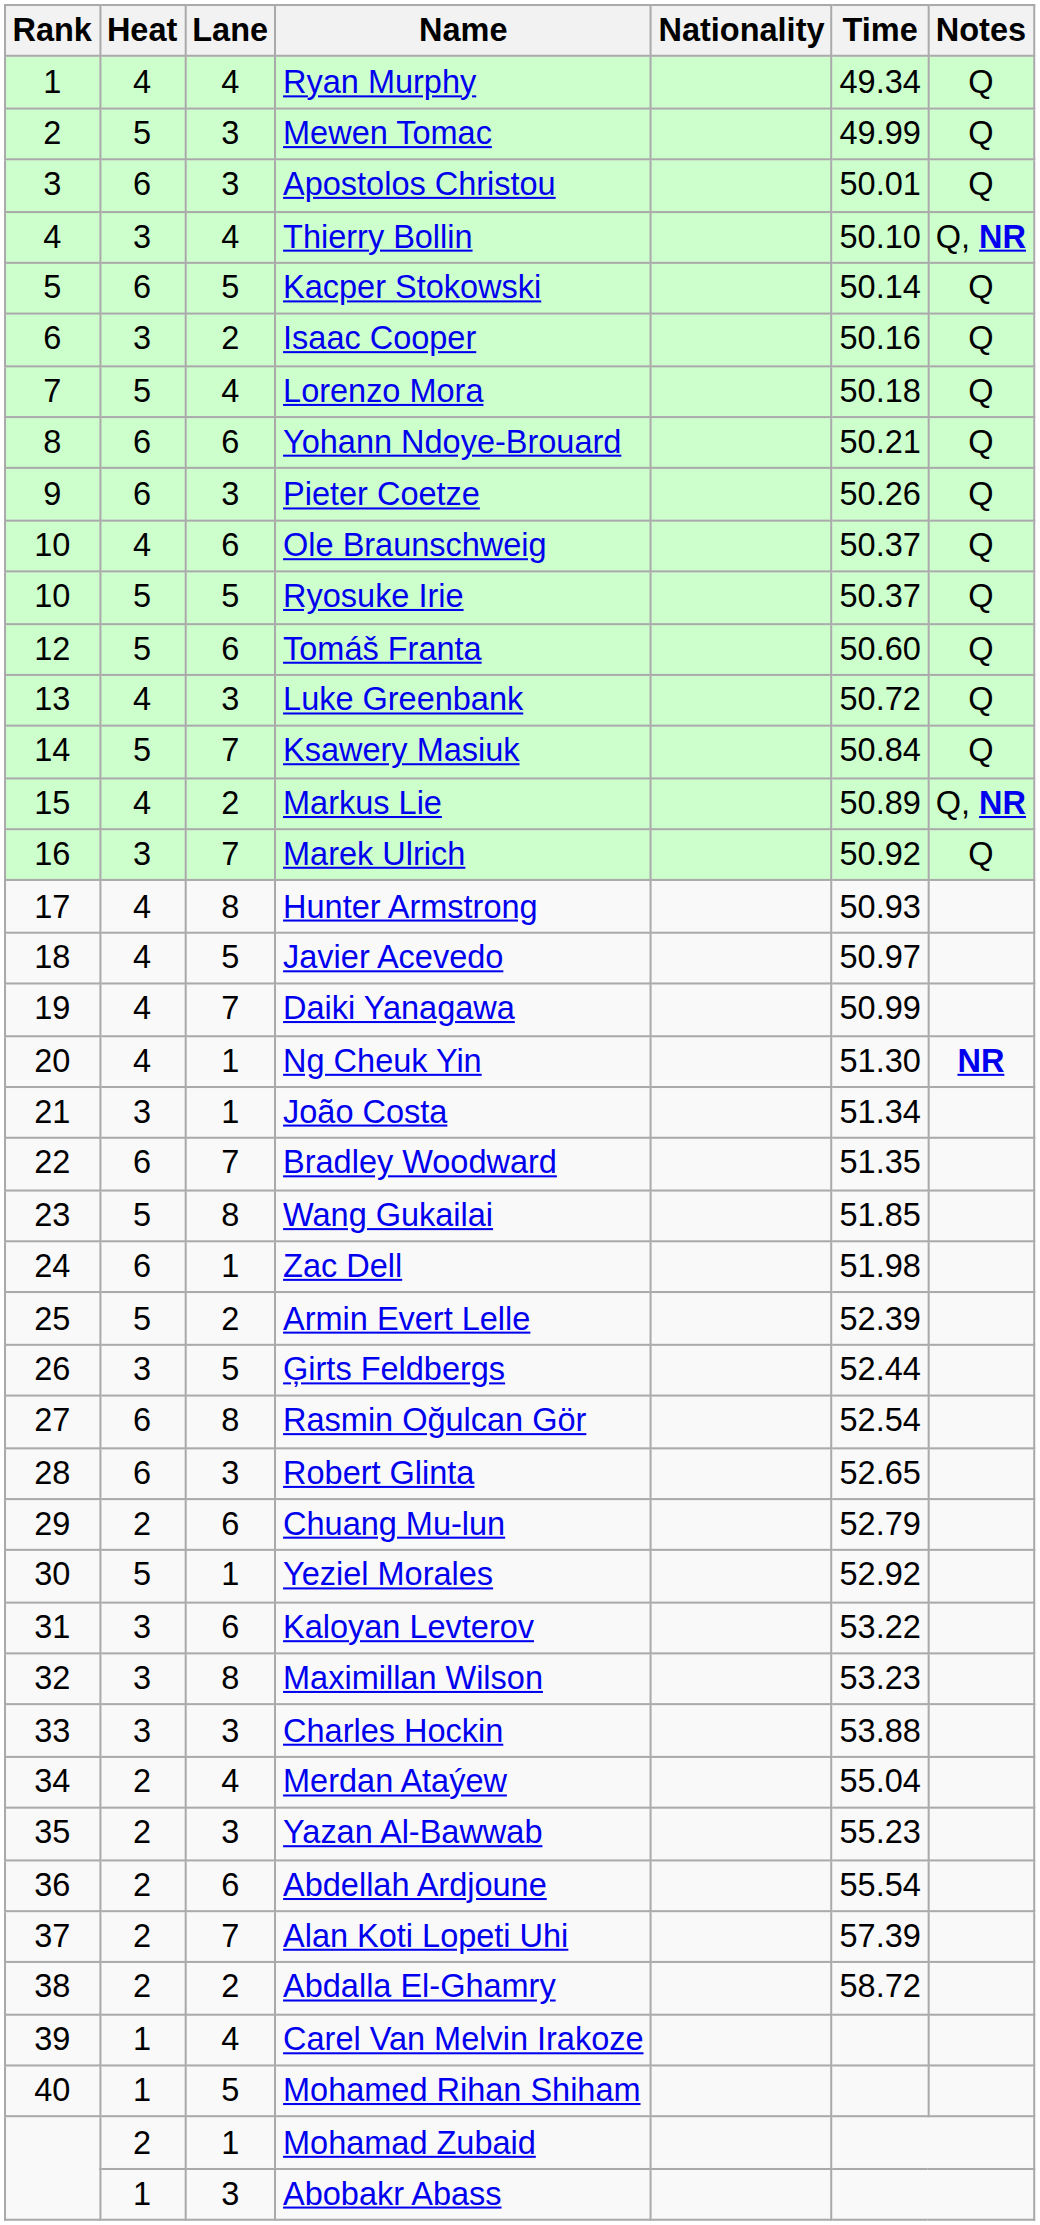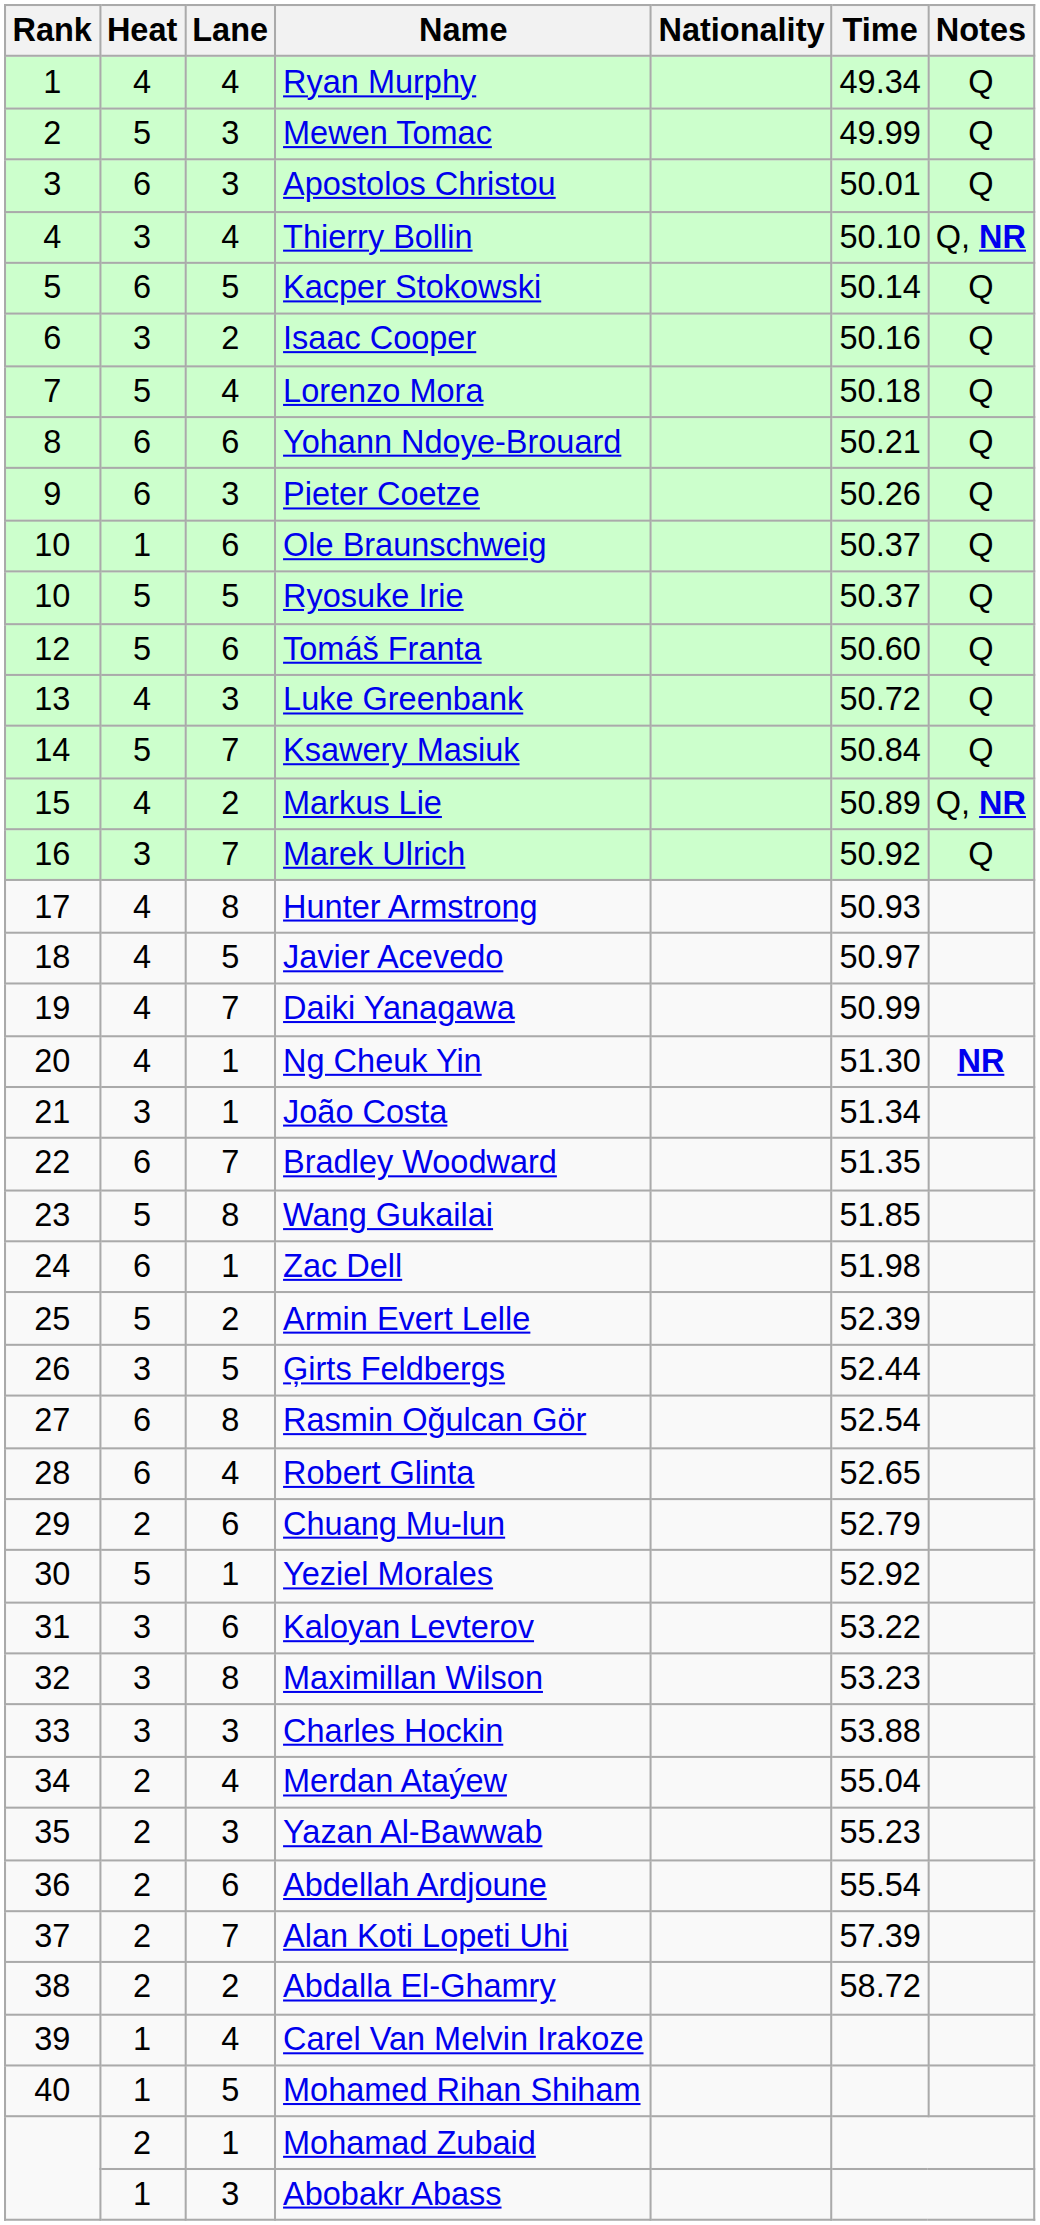 <table class="wikitable sortable" style="text-align:center">
 <tr>
 <th>Rank</th>
 <th>Heat</th>
 <th>Lane</th>
 <th>Name</th>
 <th>Nationality</th>
 <th>Time</th>
 <th>Notes</th>
 </tr>
 <tr bgcolor=ccffcc>
 <td>1</td>
 <td>4</td>
 <td>4</td>
 <td align=left><a href='#'>Ryan Murphy</a></td>
 <td align=left></td>
 <td>49.34</td>
 <td>Q</td>
 </tr>
 <tr bgcolor=ccffcc>
 <td>2</td>
 <td>5</td>
 <td>3</td>
 <td align=left><a href='#'>Mewen Tomac</a></td>
 <td align=left></td>
 <td>49.99</td>
 <td>Q</td>
 </tr>
 <tr bgcolor=ccffcc>
 <td>3</td>
 <td>6</td>
 <td>3</td>
 <td align=left><a href='#'>Apostolos Christou</a></td>
 <td align=left></td>
 <td>50.01</td>
 <td>Q</td>
 </tr>
 <tr bgcolor=ccffcc>
 <td>4</td>
 <td>3</td>
 <td>4</td>
 <td align=left><a href='#'>Thierry Bollin</a></td>
 <td align=left></td>
 <td>50.10</td>
 <td>Q, <strong><a href='#'>NR</a></strong></td>
 </tr>
 <tr bgcolor=ccffcc>
 <td>5</td>
 <td>6</td>
 <td>5</td>
 <td align=left><a href='#'>Kacper Stokowski</a></td>
 <td align=left></td>
 <td>50.14</td>
 <td>Q</td>
 </tr>
 <tr bgcolor=ccffcc>
 <td>6</td>
 <td>3</td>
 <td>2</td>
 <td align=left><a href='#'>Isaac Cooper</a></td>
 <td align=left></td>
 <td>50.16</td>
 <td>Q</td>
 </tr>
 <tr bgcolor=ccffcc>
 <td>7</td>
 <td>5</td>
 <td>4</td>
 <td align=left><a href='#'>Lorenzo Mora</a></td>
 <td align=left></td>
 <td>50.18</td>
 <td>Q</td>
 </tr>
 <tr bgcolor=ccffcc>
 <td>8</td>
 <td>6</td>
 <td>6</td>
 <td align=left><a href='#'>Yohann Ndoye-Brouard</a></td>
 <td align=left></td>
 <td>50.21</td>
 <td>Q</td>
 </tr>
 <tr bgcolor=ccffcc>
 <td>9</td>
 <td>6</td>
 <td>3</td>
 <td align=left><a href='#'>Pieter Coetze</a></td>
 <td align=left></td>
 <td>50.26</td>
 <td>Q</td>
 </tr>
 <tr bgcolor=ccffcc>
 <td>10</td>
-<td>4</td>
+<td>1</td>
 <td>6</td>
 <td align=left><a href='#'>Ole Braunschweig</a></td>
 <td align=left></td>
 <td>50.37</td>
 <td>Q</td>
 </tr>
 <tr bgcolor=ccffcc>
 <td>10</td>
 <td>5</td>
 <td>5</td>
 <td align=left><a href='#'>Ryosuke Irie</a></td>
 <td align=left></td>
 <td>50.37</td>
 <td>Q</td>
 </tr>
 <tr bgcolor=ccffcc>
 <td>12</td>
 <td>5</td>
 <td>6</td>
 <td align=left><a href='#'>Tomáš Franta</a></td>
 <td align=left></td>
 <td>50.60</td>
 <td>Q</td>
 </tr>
 <tr bgcolor=ccffcc>
 <td>13</td>
 <td>4</td>
 <td>3</td>
 <td align=left><a href='#'>Luke Greenbank</a></td>
 <td align=left></td>
 <td>50.72</td>
 <td>Q</td>
 </tr>
 <tr bgcolor=ccffcc>
 <td>14</td>
 <td>5</td>
 <td>7</td>
 <td align=left><a href='#'>Ksawery Masiuk</a></td>
 <td align=left></td>
 <td>50.84</td>
 <td>Q</td>
 </tr>
 <tr bgcolor=ccffcc>
 <td>15</td>
 <td>4</td>
 <td>2</td>
 <td align=left><a href='#'>Markus Lie</a></td>
 <td align=left></td>
 <td>50.89</td>
 <td>Q, <strong><a href='#'>NR</a></strong></td>
 </tr>
 <tr bgcolor=ccffcc>
 <td>16</td>
 <td>3</td>
 <td>7</td>
 <td align=left><a href='#'>Marek Ulrich</a></td>
 <td align=left></td>
 <td>50.92</td>
 <td>Q</td>
 </tr>
 <tr>
 <td>17</td>
 <td>4</td>
 <td>8</td>
 <td align=left><a href='#'>Hunter Armstrong</a></td>
 <td align=left></td>
 <td>50.93</td>
 <td></td>
 </tr>
 <tr>
 <td>18</td>
 <td>4</td>
 <td>5</td>
 <td align=left><a href='#'>Javier Acevedo</a></td>
 <td align=left></td>
 <td>50.97</td>
 <td></td>
 </tr>
 <tr>
 <td>19</td>
 <td>4</td>
 <td>7</td>
 <td align=left><a href='#'>Daiki Yanagawa</a></td>
 <td align="left"></td>
 <td>50.99</td>
 <td></td>
 </tr>
 <tr>
 <td>20</td>
 <td>4</td>
 <td>1</td>
 <td align=left><a href='#'>Ng Cheuk Yin</a></td>
 <td align="left"></td>
 <td>51.30</td>
 <td><strong><a href='#'>NR</a></strong></td>
 </tr>
 <tr>
 <td>21</td>
 <td>3</td>
 <td>1</td>
 <td align=left><a href='#'>João Costa</a></td>
 <td align="left"></td>
 <td>51.34</td>
 <td></td>
 </tr>
 <tr>
 <td>22</td>
 <td>6</td>
 <td>7</td>
 <td align=left><a href='#'>Bradley Woodward</a></td>
 <td align=left></td>
 <td>51.35</td>
 <td></td>
 </tr>
 <tr>
 <td>23</td>
 <td>5</td>
 <td>8</td>
 <td align=left><a href='#'>Wang Gukailai</a></td>
 <td align="left"></td>
 <td>51.85</td>
 <td></td>
 </tr>
 <tr>
 <td>24</td>
 <td>6</td>
 <td>1</td>
 <td align=left><a href='#'>Zac Dell</a></td>
 <td align="left"></td>
 <td>51.98</td>
 <td></td>
 </tr>
 <tr>
 <td>25</td>
 <td>5</td>
 <td>2</td>
 <td align=left><a href='#'>Armin Evert Lelle</a></td>
 <td align="left"></td>
 <td>52.39</td>
 <td></td>
 </tr>
 <tr>
 <td>26</td>
 <td>3</td>
 <td>5</td>
 <td align=left><a href='#'>Ģirts Feldbergs</a></td>
 <td align=left></td>
 <td>52.44</td>
 <td></td>
 </tr>
 <tr>
 <td>27</td>
 <td>6</td>
 <td>8</td>
 <td align=left><a href='#'>Rasmin Oğulcan Gör</a></td>
 <td align="left"></td>
 <td>52.54</td>
 <td></td>
 </tr>
 <tr>
 <td>28</td>
 <td>6</td>
-<td>3</td>
+<td>4</td>
 <td align=left><a href='#'>Robert Glinta</a></td>
 <td align=left></td>
 <td>52.65</td>
 <td></td>
 </tr>
 <tr>
 <td>29</td>
 <td>2</td>
 <td>6</td>
 <td align=left><a href='#'>Chuang Mu-lun</a></td>
 <td align="left"></td>
 <td>52.79</td>
 <td></td>
 </tr>
 <tr>
 <td>30</td>
 <td>5</td>
 <td>1</td>
 <td align=left><a href='#'>Yeziel Morales</a></td>
 <td align=left></td>
 <td>52.92</td>
 <td></td>
 </tr>
 <tr>
 <td>31</td>
 <td>3</td>
 <td>6</td>
 <td align=left><a href='#'>Kaloyan Levterov</a></td>
 <td align=left></td>
 <td>53.22</td>
 <td></td>
 </tr>
 <tr>
 <td>32</td>
 <td>3</td>
 <td>8</td>
 <td align=left><a href='#'>Maximillan Wilson</a></td>
 <td align="left"></td>
 <td>53.23</td>
 <td></td>
 </tr>
 <tr>
 <td>33</td>
 <td>3</td>
 <td>3</td>
 <td align=left><a href='#'>Charles Hockin</a></td>
 <td align=left></td>
 <td>53.88</td>
 <td></td>
 </tr>
 <tr>
 <td>34</td>
 <td>2</td>
 <td>4</td>
 <td align=left><a href='#'>Merdan Ataýew</a></td>
 <td align=left></td>
 <td>55.04</td>
 <td></td>
 </tr>
 <tr>
 <td>35</td>
 <td>2</td>
 <td>3</td>
 <td align=left><a href='#'>Yazan Al-Bawwab</a></td>
 <td align=left></td>
 <td>55.23</td>
 <td></td>
 </tr>
 <tr>
 <td>36</td>
 <td>2</td>
 <td>6</td>
 <td align=left><a href='#'>Abdellah Ardjoune</a></td>
 <td align=left></td>
 <td>55.54</td>
 <td></td>
 </tr>
 <tr>
 <td>37</td>
 <td>2</td>
 <td>7</td>
 <td align=left><a href='#'>Alan Koti Lopeti Uhi</a></td>
 <td align="left"></td>
 <td>57.39</td>
 <td></td>
 </tr>
 <tr>
 <td>38</td>
 <td>2</td>
 <td>2</td>
 <td align=left><a href='#'>Abdalla El-Ghamry</a></td>
 <td align="left"></td>
 <td>58.72</td>
 <td></td>
 </tr>
 <tr>
 <td>39</td>
 <td>1</td>
 <td>4</td>
 <td align=left><a href='#'>Carel Van Melvin Irakoze</a></td>
 <td align="left"></td>
 <td></td>
 <td></td>
 </tr>
 <tr>
 <td>40</td>
 <td>1</td>
 <td>5</td>
 <td align=left><a href='#'>Mohamed Rihan Shiham</a></td>
 <td align="left"></td>
 <td></td>
 <td></td>
 </tr>
 <tr>
 <td rowspan=2></td>
 <td>2</td>
 <td>1</td>
 <td align=left><a href='#'>Mohamad Zubaid</a></td>
 <td align="left"></td>
 <td colspan=2></td>
 </tr>
 <tr>
 <td>1</td>
 <td>3</td>
 <td align=left><a href='#'>Abobakr Abass</a></td>
 <td align=left></td>
 <td colspan=2></td>
 </tr>
 </table>
